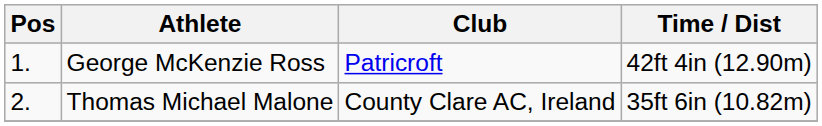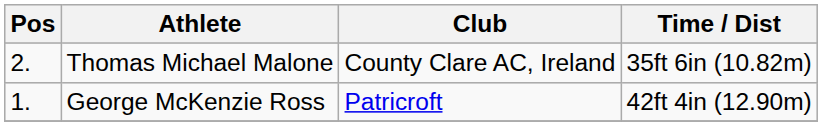 <table class="wikitable">
 <tr>
 <th>Pos</th>
 <th>Athlete</th>
 <th>Club</th>
 <th>Time / Dist</th>
 </tr>
 <tr>
+<td>2.</td>
+<td>Thomas Michael Malone</td>
+<td>County Clare AC, Ireland</td>
+<td>35ft 6in (10.82m)</td>
+</tr>
+<tr>
 <td>1.</td>
 <td>George McKenzie Ross</td>
 <td><a href='#'>Patricroft</a></td>
 <td>42ft 4in (12.90m)</td>
 </tr>
 <tr>
-<td>2.</td>
-<td>Thomas Michael Malone</td>
-<td>County Clare AC, Ireland</td>
-<td>35ft 6in (10.82m)</td>
-</tr>
-<tr>
 </tr>
 </table>
